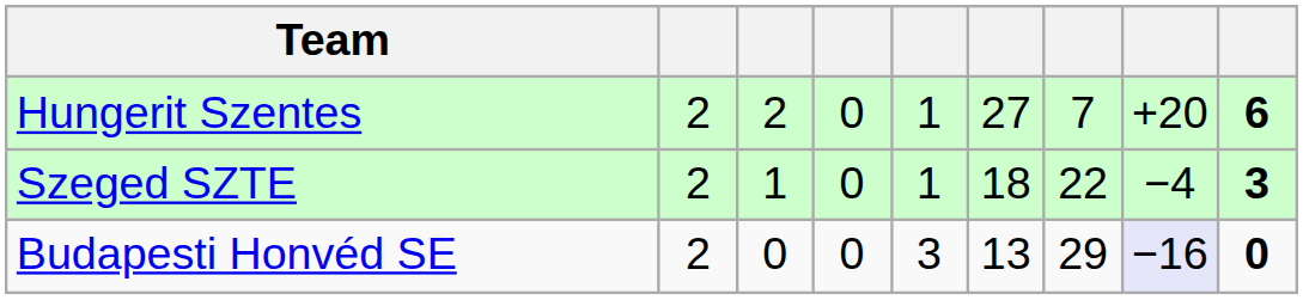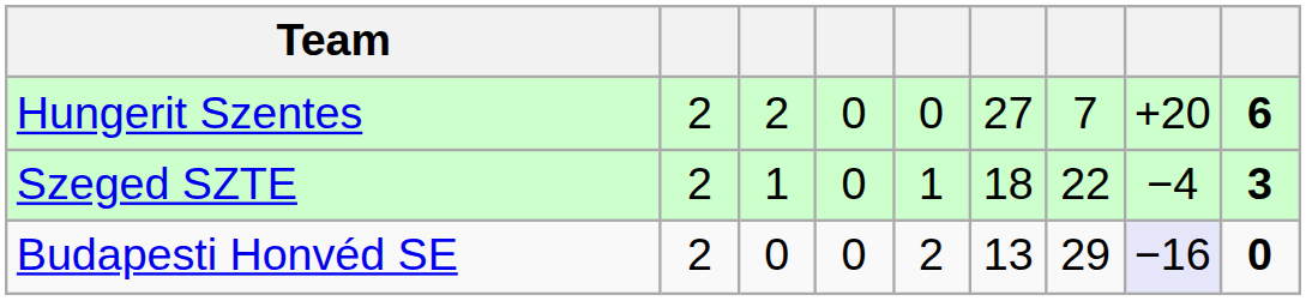 <table class="wikitable" style="text-align:center;">
 <tr>
 <th width=225>Team</th>
 <th width=20></th>
 <th width=20></th>
 <th width=20></th>
 <th width=20></th>
 <th width=20></th>
 <th width=20></th>
 <th width=20></th>
 <th width=20></th>
 </tr>
 <tr style="background:#cfc;">
 <td align="left"><a href='#'>Hungerit Szentes</a></td>
 <td>2</td>
 <td>2</td>
 <td>0</td>
-<td>1</td>
+<td>0</td>
 <td>27</td>
 <td>7</td>
 <td>+20</td>
 <td><strong>6</strong></td>
 </tr>
 <tr style="background:#cfc;">
 <td align="left"><a href='#'>Szeged SZTE</a></td>
 <td>2</td>
 <td>1</td>
 <td>0</td>
 <td>1</td>
 <td>18</td>
 <td>22</td>
 <td>−4</td>
 <td><strong>3</strong></td>
 </tr>
 <tr>
 <td align="left"><a href='#'>Budapesti Honvéd SE</a></td>
 <td>2</td>
 <td>0</td>
 <td>0</td>
-<td>3</td>
+<td>2</td>
 <td>13</td>
 <td>29</td>
 <td style="background: lavender;">−16</td>
 <td><strong>0</strong></td>
 </tr>
 </table>
